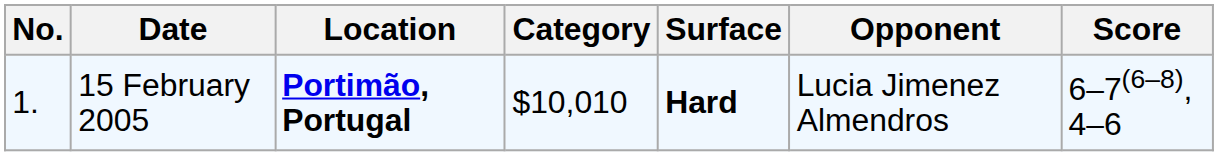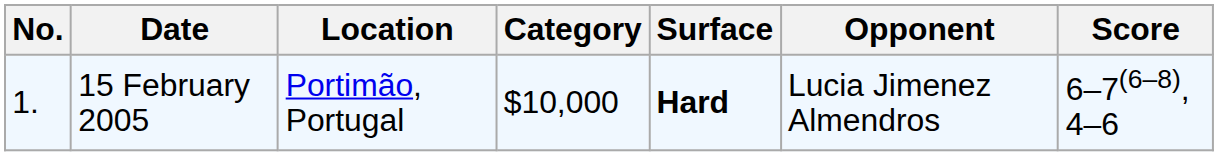 <table class="sortable wikitable">
 <tr>
 <th>No.</th>
 <th>Date</th>
 <th>Location</th>
 <th>Category</th>
 <th>Surface</th>
 <th>Opponent</th>
 <th>Score</th>
 </tr>
 <tr bgcolor="#f0f8ff">
 <td>1.</td>
 <td>15 February 2005</td>
-<td><strong><a href='#'>Portimão</a>, Portugal</strong></td>
-<td>$10,010</td>
+<td><a href='#'>Portimão</a>, Portugal</td>
+<td>$10,000</td>
 <td><strong>Hard</strong></td>
 <td> Lucia Jimenez Almendros</td>
 <td>6–7<sup>(6–8)</sup>, 4–6</td>
 </tr>
 </table>
